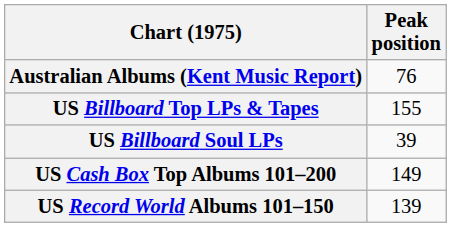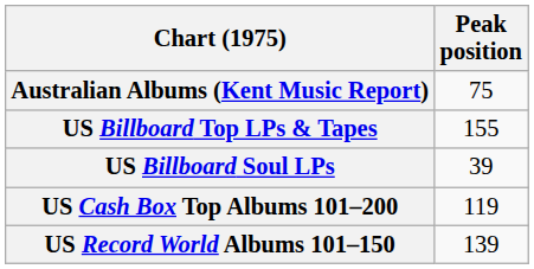 <table class="wikitable sortable plainrowheaders">
 <tr>
 <th>Chart (1975)</th>
 <th>Peak<br>position</th>
 </tr>
 <tr>
 <th scope="row">Australian Albums (<a href='#'>Kent Music Report</a>)</th>
-<td align="center">76</td>
+<td align="center">75</td>
 </tr>
 <tr>
 <th scope="row">US <a href='#'><em>Billboard</em> Top LPs & Tapes</a></th>
 <td align="center">155</td>
 </tr>
 <tr>
 <th scope="row">US <a href='#'><em>Billboard</em> Soul LPs</a></th>
 <td align="center">39</td>
 </tr>
 <tr>
 <th scope="row">US <em><a href='#'>Cash Box</a></em> Top Albums 101–200</th>
-<td align="center">149</td>
+<td align="center">119</td>
 </tr>
 <tr>
 <th scope="row">US <em><a href='#'>Record World</a></em> Albums 101–150</th>
 <td align="center">139</td>
 </tr>
 </table>
